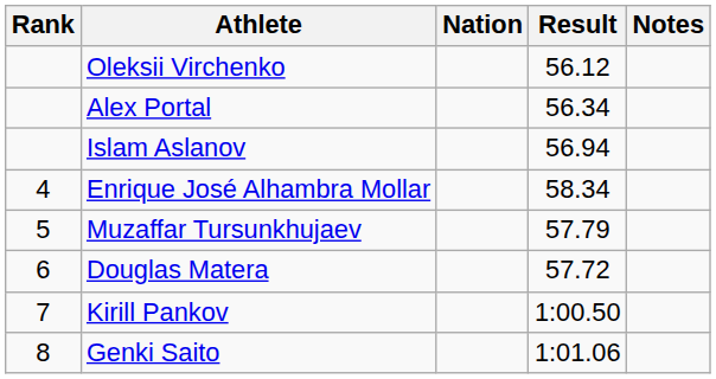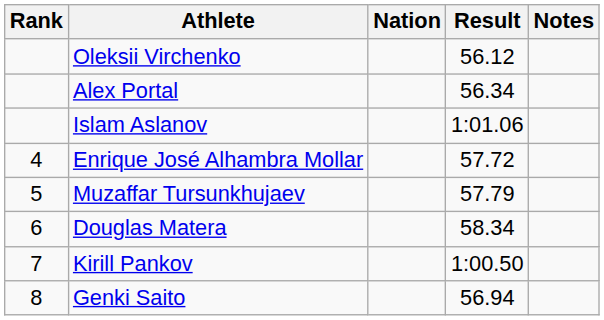 <table class="wikitable sortable" style="text-align:center">
 <tr>
 <th>Rank</th>
 <th>Athlete</th>
 <th>Nation</th>
 <th>Result</th>
 <th>Notes</th>
 </tr>
 <tr>
 <td></td>
 <td align=left><a href='#'>Oleksii Virchenko</a></td>
 <td align=left></td>
 <td>56.12</td>
 <td></td>
 </tr>
 <tr>
 <td></td>
 <td align=left><a href='#'>Alex Portal</a></td>
 <td align=left></td>
 <td>56.34</td>
 <td></td>
 </tr>
 <tr>
 <td></td>
 <td align=left><a href='#'>Islam Aslanov</a></td>
 <td align=left></td>
-<td>56.94</td>
+<td>1:01.06</td>
 <td></td>
 </tr>
 <tr>
 <td>4</td>
 <td align=left><a href='#'>Enrique José Alhambra Mollar</a></td>
 <td align=left></td>
-<td>58.34</td>
+<td>57.72</td>
 <td></td>
 </tr>
 <tr>
 <td>5</td>
 <td align=left><a href='#'>Muzaffar Tursunkhujaev</a></td>
 <td align=left></td>
 <td>57.79</td>
 <td></td>
 </tr>
 <tr>
 <td>6</td>
 <td align=left><a href='#'>Douglas Matera</a></td>
 <td align=left></td>
-<td>57.72</td>
+<td>58.34</td>
 <td></td>
 </tr>
 <tr>
 <td>7</td>
 <td align=left><a href='#'>Kirill Pankov</a></td>
 <td align=left></td>
 <td>1:00.50</td>
 <td></td>
 </tr>
 <tr>
 <td>8</td>
 <td align=left><a href='#'>Genki Saito</a></td>
 <td align=left></td>
-<td>1:01.06</td>
+<td>56.94</td>
 <td></td>
 </tr>
 </table>
